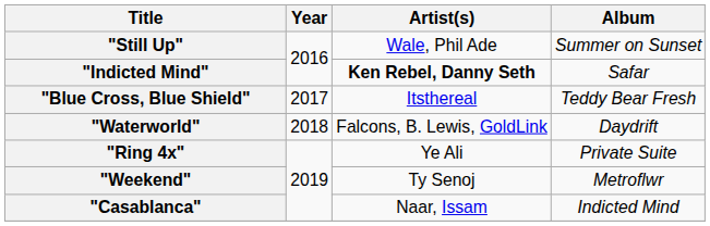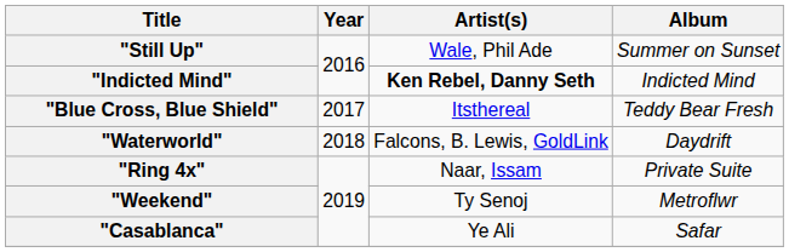 <table class="wikitable plainrowheaders" style="text-align:center;">
 <tr>
 <th scope="col" style="width:16em;">Title</th>
 <th scope="col">Year</th>
 <th scope="col">Artist(s)</th>
 <th scope="col">Album</th>
 </tr>
 <tr>
 <th scope="row">"Still Up"</th>
 <td rowspan="2">2016</td>
 <td><a href='#'>Wale</a>, Phil Ade</td>
 <td><em>Summer on Sunset</em></td>
 </tr>
 <tr>
 <th scope="row">"Indicted Mind"</th>
 <td><strong>Ken Rebel, Danny Seth</strong></td>
-<td><em>Safar</em></td>
+<td><em>Indicted Mind</em></td>
 </tr>
 <tr>
 <th scope="row">"Blue Cross, Blue Shield"</th>
 <td>2017</td>
 <td><a href='#'>Itsthereal</a></td>
 <td><em>Teddy Bear Fresh</em></td>
 </tr>
 <tr>
 <th scope="row">"Waterworld"</th>
 <td>2018</td>
 <td>Falcons, B. Lewis, <a href='#'>GoldLink</a></td>
 <td><em>Daydrift</em></td>
 </tr>
 <tr>
 <th scope="row">"Ring 4x"</th>
 <td rowspan="3">2019</td>
-<td>Ye Ali</td>
+<td>Naar, <a href='#'>Issam</a></td>
 <td><em>Private Suite</em></td>
 </tr>
 <tr>
 <th scope="row">"Weekend"</th>
 <td>Ty Senoj</td>
 <td><em>Metroflwr</em></td>
 </tr>
 <tr>
 <th scope="row">"Casablanca"</th>
-<td>Naar, <a href='#'>Issam</a></td>
-<td><em>Indicted Mind</em></td>
+<td>Ye Ali</td>
+<td><em>Safar</em></td>
 </tr>
 <tr>
 </tr>
 </table>
